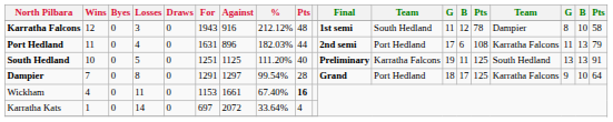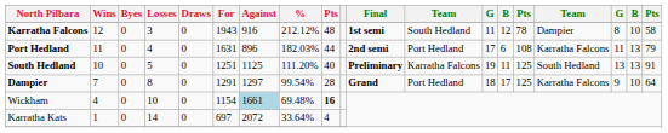 <table style="font-size: 85%; text-align: left;" class="wikitable">
 <tr>
 <th style="color:crimson">North Pilbara</th>
 <th style="color:crimson">Wins</th>
 <th style="color:crimson">Byes</th>
 <th style="color:crimson">Losses</th>
 <th style="color:crimson">Draws</th>
 <th style="color:crimson">For</th>
 <th style="color:crimson">Against</th>
 <th style="color:crimson">%</th>
 <th style="color:crimson">Pts</th>
 <th></th>
 <th style="color:green">Final</th>
 <th style="color:green">Team</th>
 <th style="color:green">G</th>
 <th style="color:green">B</th>
 <th style="color:green">Pts</th>
 <th style="color:green">Team</th>
 <th style="color:green">G</th>
 <th style="color:green">B</th>
 <th style="color:green">Pts</th>
 </tr>
 <tr>
 </tr>
 <tr>
 </tr>
 <tr>
 <td><strong>	Karratha Falcons	</strong></td>
 <td>12</td>
 <td>0</td>
 <td>3</td>
 <td>0</td>
 <td>1943</td>
 <td>916</td>
 <td>212.12%</td>
 <td>48</td>
 <td></td>
 <td><strong>1st semi</strong></td>
 <td>South Hedland</td>
 <td>11</td>
 <td>12</td>
 <td>78</td>
 <td>Dampier</td>
 <td>8</td>
 <td>10</td>
 <td>58</td>
 </tr>
 <tr>
 <td><strong>	Port Hedland	</strong></td>
 <td>11</td>
 <td>0</td>
 <td>4</td>
 <td>0</td>
 <td>1631</td>
 <td>896</td>
 <td>182.03%</td>
 <td>44</td>
 <td></td>
 <td><strong>2nd semi</strong></td>
 <td>Port Hedland</td>
 <td>17</td>
 <td>6</td>
 <td>108</td>
 <td>Karratha Falcons</td>
 <td>11</td>
 <td>13</td>
 <td>79</td>
 </tr>
 <tr>
 <td><strong>	South Hedland	</strong></td>
 <td>10</td>
 <td>0</td>
 <td>5</td>
 <td>0</td>
 <td>1251</td>
 <td>1125</td>
 <td>111.20%</td>
 <td>40</td>
 <td></td>
 <td><strong>Preliminary</strong></td>
 <td>Karratha Falcons</td>
 <td>19</td>
 <td>11</td>
 <td>125</td>
 <td>South Hedland</td>
 <td>13</td>
 <td>13</td>
 <td>91</td>
 </tr>
 <tr>
 <td><strong>	Dampier	</strong></td>
 <td>7</td>
 <td>0</td>
 <td>8</td>
 <td>0</td>
 <td>1291</td>
 <td>1297</td>
 <td>99.54%</td>
 <td>28</td>
 <td></td>
 <td><strong>Grand</strong></td>
 <td>Port Hedland</td>
 <td>18</td>
 <td>17</td>
 <td>125</td>
 <td>Karratha Falcons</td>
 <td>9</td>
 <td>10</td>
 <td>64</td>
 </tr>
 <tr>
 <td>Wickham</td>
 <td>4</td>
 <td>0</td>
-<td>11</td>
+<td>10</td>
 <td>0</td>
-<td>1153</td>
-<td>1661</td>
-<td>67.40%</td>
+<td>1154</td>
+<td style="background: lightblue;">1661</td>
+<td>69.48%</td>
 <td><strong>16</strong></td>
 <td></td>
 </tr>
 <tr>
 <td>Karratha Kats</td>
 <td>1</td>
 <td>0</td>
 <td>14</td>
 <td>0</td>
 <td>697</td>
 <td>2072</td>
 <td>33.64%</td>
 <td>4</td>
 <td></td>
 </tr>
 <tr>
 </tr>
 </table>
